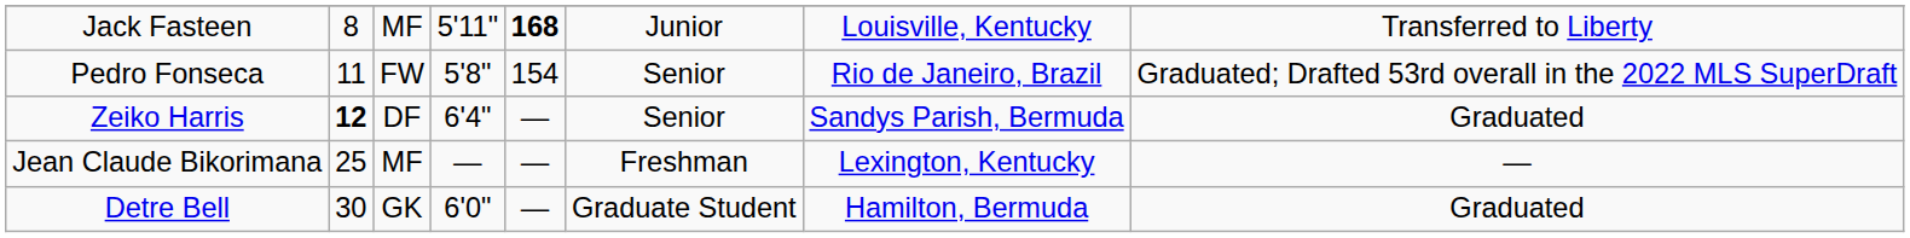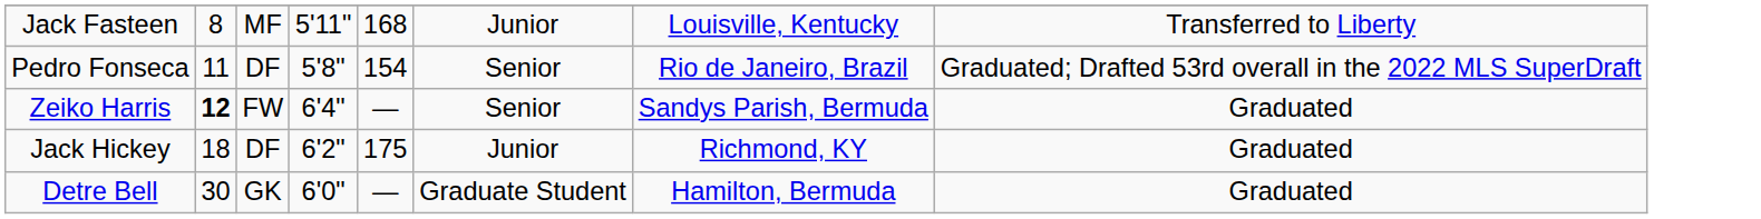 <table class="wikitable sortable" border="1" style="text-align:center;">
 <tr align=center>
 </tr>
 <tr>
 <td>Jack Fasteen</td>
 <td>8</td>
 <td>MF</td>
 <td>5'11"</td>
-<td><strong>168</strong></td>
+<td>168</td>
 <td>Junior</td>
 <td><a href='#'>Louisville, Kentucky</a></td>
 <td>Transferred to <a href='#'>Liberty</a></td>
 </tr>
 <tr>
 <td>Pedro Fonseca</td>
 <td>11</td>
-<td>FW</td>
+<td>DF</td>
 <td>5'8"</td>
 <td>154</td>
 <td>Senior</td>
 <td><a href='#'>Rio de Janeiro, Brazil</a></td>
 <td>Graduated; Drafted 53rd overall in the <a href='#'>2022 MLS SuperDraft</a></td>
 </tr>
 <tr>
 <td><a href='#'>Zeiko Harris</a></td>
 <td><strong>12</strong></td>
-<td>DF</td>
+<td>FW</td>
 <td>6'4"</td>
 <td>—</td>
 <td>Senior</td>
 <td><a href='#'>Sandys Parish, Bermuda</a></td>
 <td>Graduated</td>
 </tr>
 <tr>
-<td>Jean Claude Bikorimana</td>
-<td>25</td>
-<td>MF</td>
-<td>—</td>
-<td>—</td>
-<td>Freshman</td>
-<td><a href='#'>Lexington, Kentucky</a></td>
-<td>—</td>
+<td>Jack Hickey</td>
+<td>18</td>
+<td>DF</td>
+<td>6'2"</td>
+<td>175</td>
+<td> Junior</td>
+<td><a href='#'>Richmond, KY</a></td>
+<td>Graduated</td>
 </tr>
 <tr>
 <td><a href='#'>Detre Bell</a></td>
 <td>30</td>
 <td>GK</td>
 <td>6'0"</td>
 <td>—</td>
 <td>Graduate Student</td>
 <td><a href='#'>Hamilton, Bermuda</a></td>
 <td>Graduated</td>
 </tr>
 </table>
